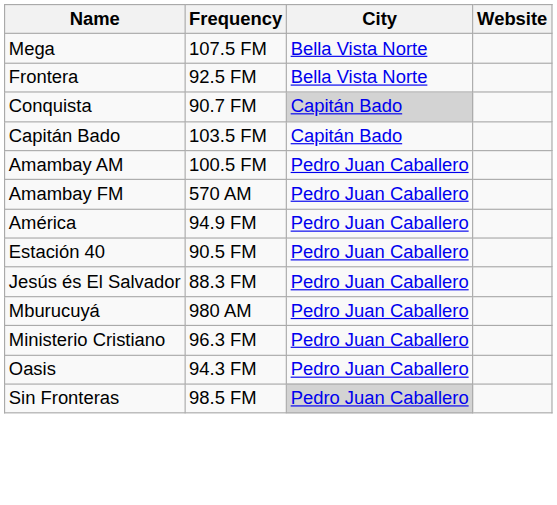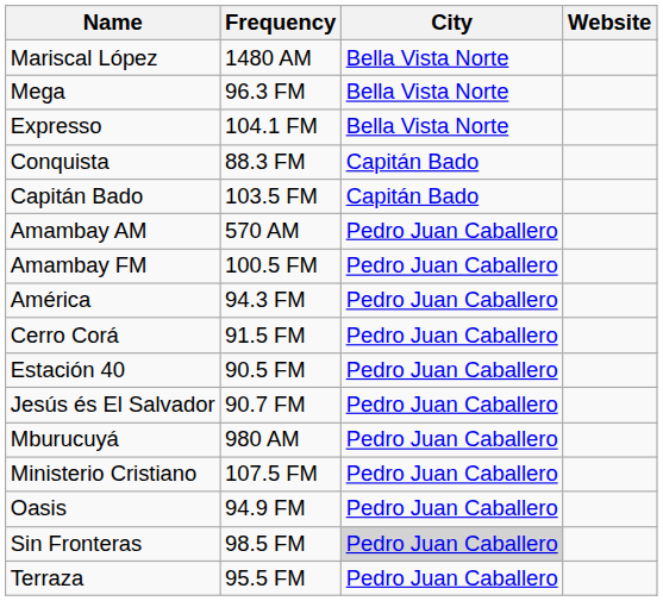 <table class="wikitable sortable">
 <tr>
 <th>Name</th>
 <th>Frequency</th>
 <th>City</th>
 <th>Website</th>
 </tr>
 <tr>
-<td>Mega</td>
-<td>107.5 FM</td>
+<td>Mariscal López</td>
+<td>1480 AM</td>
 <td><a href='#'>Bella Vista Norte</a></td>
 <td></td>
 </tr>
 <tr>
-<td>Frontera</td>
-<td>92.5 FM</td>
+<td>Mega</td>
+<td>96.3 FM</td>
+<td><a href='#'>Bella Vista Norte</a></td>
+<td></td>
+</tr>
+<tr>
+<td>Expresso</td>
+<td>104.1 FM</td>
 <td><a href='#'>Bella Vista Norte</a></td>
 <td></td>
 </tr>
 <tr>
 <td>Conquista</td>
-<td>90.7 FM</td>
-<td style="background: lightgrey;"><a href='#'>Capitán Bado</a></td>
+<td>88.3 FM</td>
+<td><a href='#'>Capitán Bado</a></td>
 <td></td>
 </tr>
 <tr>
 <td>Capitán Bado</td>
 <td>103.5 FM</td>
 <td><a href='#'>Capitán Bado</a></td>
 <td></td>
 </tr>
 <tr>
 <td>Amambay AM</td>
+<td>570 AM</td>
+<td><a href='#'>Pedro Juan Caballero</a></td>
+<td></td>
+</tr>
+<tr>
+<td>Amambay FM</td>
 <td>100.5 FM</td>
 <td><a href='#'>Pedro Juan Caballero</a></td>
 <td></td>
 </tr>
 <tr>
-<td>Amambay FM</td>
-<td>570 AM</td>
+<td>América</td>
+<td>94.3 FM</td>
 <td><a href='#'>Pedro Juan Caballero</a></td>
 <td></td>
 </tr>
 <tr>
-<td>América</td>
-<td>94.9 FM</td>
+<td>Cerro Corá</td>
+<td>91.5 FM</td>
 <td><a href='#'>Pedro Juan Caballero</a></td>
 <td></td>
 </tr>
 <tr>
 <td>Estación 40</td>
 <td>90.5 FM</td>
 <td><a href='#'>Pedro Juan Caballero</a></td>
 <td> </td>
 </tr>
 <tr>
 <td>Jesús és El Salvador</td>
-<td>88.3 FM</td>
+<td>90.7 FM</td>
 <td><a href='#'>Pedro Juan Caballero</a></td>
 <td></td>
 </tr>
 <tr>
 <td>Mburucuyá</td>
 <td>980 AM</td>
 <td><a href='#'>Pedro Juan Caballero</a></td>
 <td></td>
 </tr>
 <tr>
 <td>Ministerio Cristiano</td>
-<td>96.3 FM</td>
+<td>107.5 FM</td>
 <td><a href='#'>Pedro Juan Caballero</a></td>
 <td></td>
 </tr>
 <tr>
 <td>Oasis</td>
-<td>94.3 FM</td>
+<td>94.9 FM</td>
 <td><a href='#'>Pedro Juan Caballero</a></td>
 <td></td>
 </tr>
 <tr>
 <td>Sin Fronteras</td>
 <td>98.5 FM</td>
 <td style="background: lightgrey;"><a href='#'>Pedro Juan Caballero</a></td>
 <td></td>
 </tr>
+<tr>
+<td>Terraza</td>
+<td>95.5 FM</td>
+<td><a href='#'>Pedro Juan Caballero</a></td>
+<td></td>
+</tr>
 </table>
